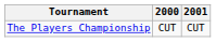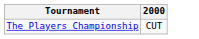 <table class="wikitable" style="font-size:95%;text-align:center;">
 <tr>
 <th>Tournament</th>
 <th>2000</th>
-<th>2001</th>
 </tr>
 <tr>
 <td align=left><a href='#'>The Players Championship</a></td>
 <td>CUT</td>
-<td>CUT</td>
 </tr>
 </table>
